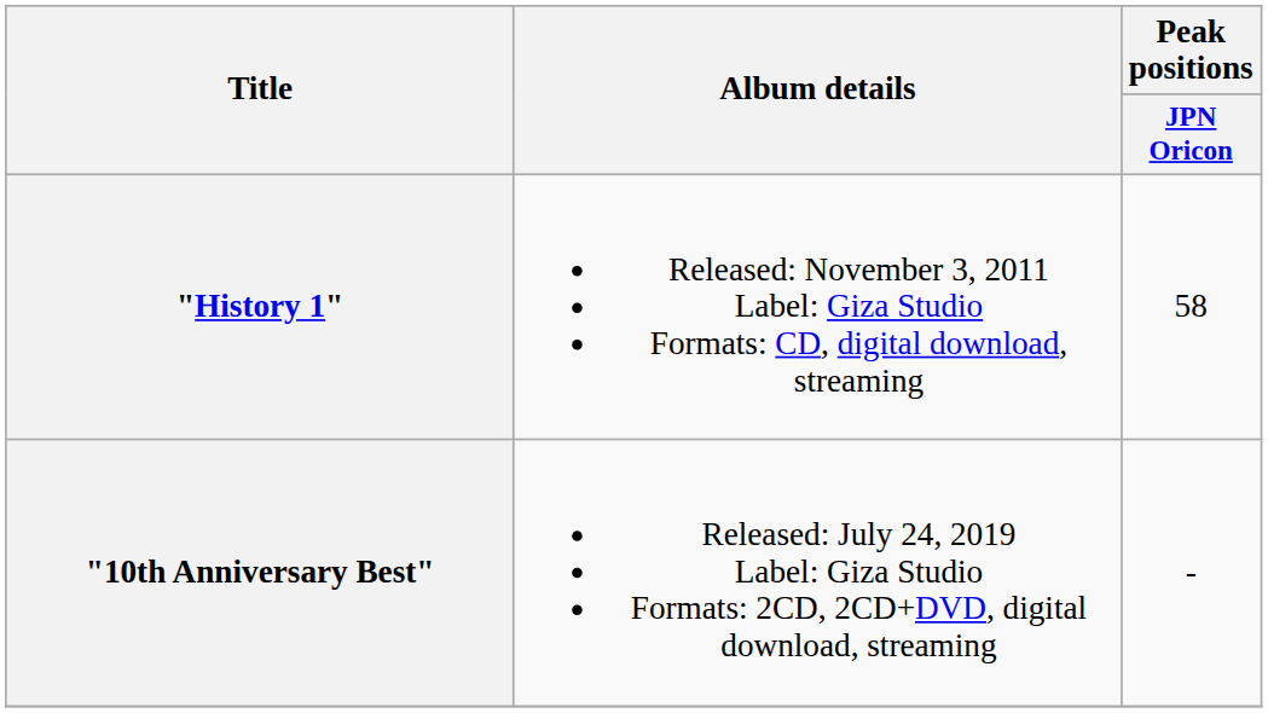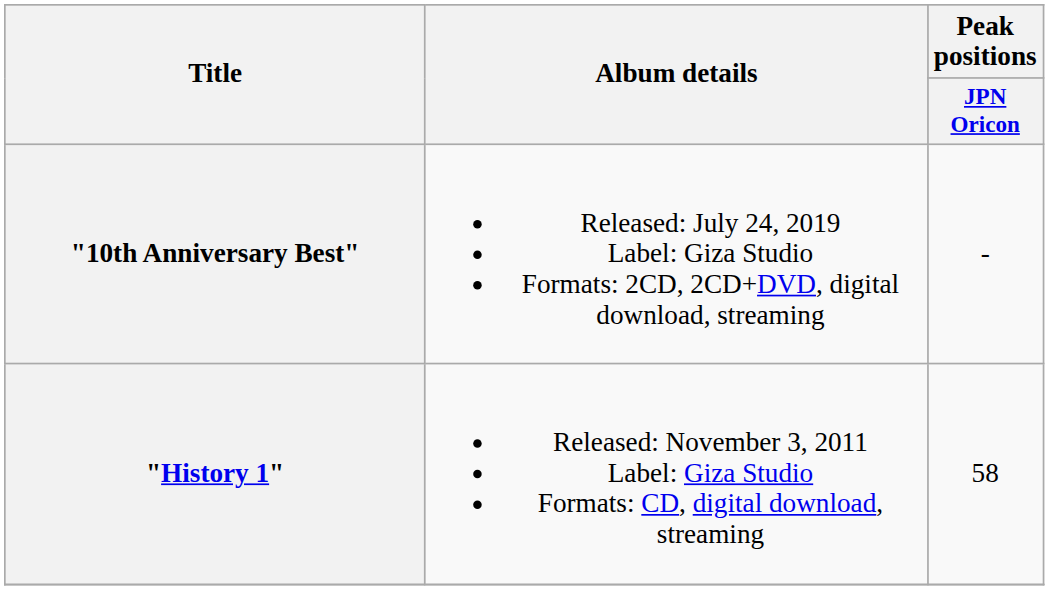 <table class="wikitable plainrowheaders" style="text-align:center;">
 <tr>
 <th style="width:15em;" rowspan="2">Title</th>
 <th style="width:18em;" rowspan="2">Album details</th>
 <th colspan="1">Peak positions</th>
 </tr>
 <tr>
 <th style="width:3em;font-size:85%"><a href='#'>JPN<br>Oricon</a><br></th>
 </tr>
 <tr>
+<th scope="row">"10th Anniversary Best"</th>
+<td><br><ul><li>Released: July 24, 2019</li><li>Label: Giza Studio</li><li>Formats: 2CD, 2CD+<a href='#'>DVD</a>, digital download, streaming</li></ul></td>
+<td>-</td>
+</tr>
+<tr>
 <th scope="row">"<a href='#'>History 1</a>"</th>
 <td><br><ul><li>Released: November 3, 2011</li><li>Label: <a href='#'>Giza Studio</a></li><li>Formats: <a href='#'>CD</a>, <a href='#'>digital download</a>, streaming</li></ul></td>
 <td>58</td>
 </tr>
 <tr>
-<th scope="row">"10th Anniversary Best"</th>
-<td><br><ul><li>Released: July 24, 2019</li><li>Label: Giza Studio</li><li>Formats: 2CD, 2CD+<a href='#'>DVD</a>, digital download, streaming</li></ul></td>
-<td>-</td>
-</tr>
-<tr>
 </tr>
 </table>
